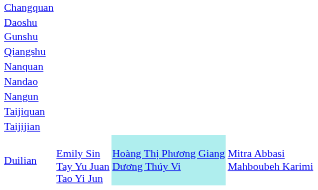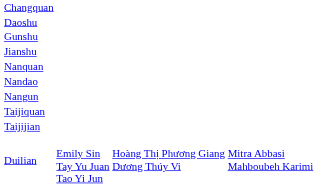 <table>
 <tr>
 <td><a href='#'>Changquan</a></td>
 <td></td>
 <td></td>
 <td></td>
 </tr>
 <tr>
 <td><a href='#'>Daoshu</a></td>
 <td></td>
 <td></td>
 <td></td>
 </tr>
 <tr>
 <td rowspan=2><a href='#'>Gunshu</a></td>
 <td rowspan=2></td>
 <td rowspan=2></td>
 <td></td>
 </tr>
 <tr>
 <td></td>
 </tr>
 <tr>
-<td><a href='#'>Qiangshu</a></td>
+<td><a href='#'>Jianshu</a></td>
 <td></td>
 <td></td>
 <td></td>
 </tr>
 <tr>
 <td><a href='#'>Nanquan</a></td>
 <td></td>
 <td></td>
 <td></td>
 </tr>
 <tr>
 <td><a href='#'>Nandao</a></td>
 <td></td>
 <td></td>
 <td></td>
 </tr>
 <tr>
 <td rowspan=2><a href='#'>Nangun</a></td>
 <td rowspan=2></td>
 <td rowspan=2></td>
 <td></td>
 </tr>
 <tr>
 <td></td>
 </tr>
 <tr>
 <td rowspan=2><a href='#'>Taijiquan</a></td>
 <td rowspan=2></td>
 <td rowspan=2></td>
 <td></td>
 </tr>
 <tr>
 <td></td>
 </tr>
 <tr>
 <td><a href='#'>Taijijian</a></td>
 <td></td>
 <td></td>
 <td></td>
 </tr>
 <tr>
 <td><a href='#'>Duilian</a></td>
 <td><br><a href='#'>Emily Sin</a><br><a href='#'>Tay Yu Juan</a><br><a href='#'>Tao Yi Jun</a></td>
-<td valign="top" style="background: paleturquoise;"><br><a href='#'>Hoàng Thị Phương Giang</a><br><a href='#'>Dương Thúy Vi</a></td>
+<td valign="top"><br><a href='#'>Hoàng Thị Phương Giang</a><br><a href='#'>Dương Thúy Vi</a></td>
 <td valign="top"><br><a href='#'>Mitra Abbasi</a><br><a href='#'>Mahboubeh Karimi</a></td>
 </tr>
 </table>
